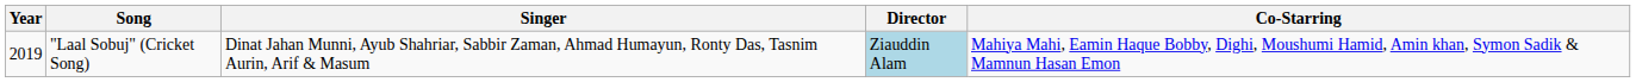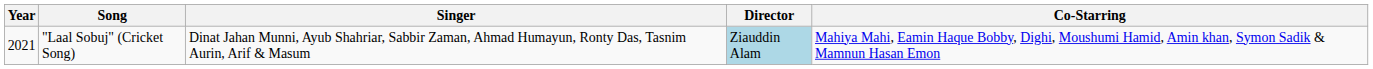 <table class="wikitable">
 <tr>
 <th>Year</th>
 <th>Song</th>
 <th>Singer</th>
 <th>Director</th>
 <th>Co-Starring</th>
 </tr>
 <tr>
-<td>2019</td>
+<td>2021</td>
 <td>"Laal Sobuj" (Cricket Song)</td>
 <td>Dinat Jahan Munni, Ayub Shahriar, Sabbir Zaman, Ahmad Humayun, Ronty Das, Tasnim Aurin, Arif & Masum</td>
 <td style="background: lightblue;">Ziauddin Alam</td>
 <td><a href='#'>Mahiya Mahi</a>, <a href='#'>Eamin Haque Bobby</a>, <a href='#'>Dighi</a>, <a href='#'>Moushumi Hamid</a>, <a href='#'>Amin khan</a>, <a href='#'>Symon Sadik</a> & <a href='#'>Mamnun Hasan Emon</a></td>
 </tr>
 </table>
